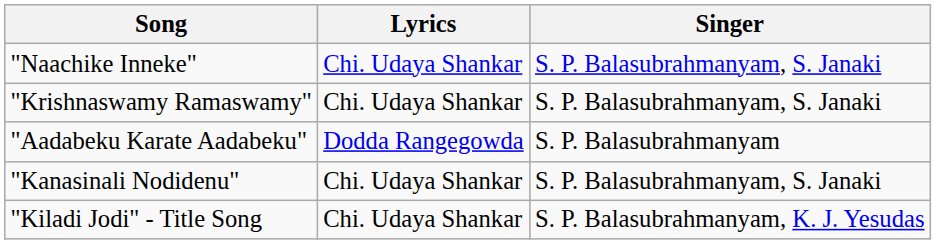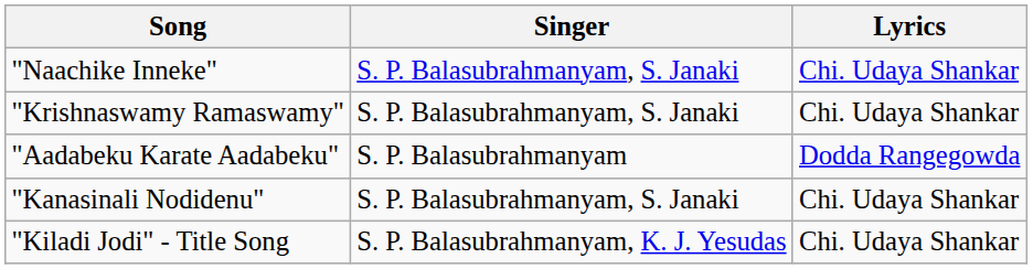 <table class="wikitable">
 <tr>
 <th>Song</th>
+<th>Singer</th>
 <th>Lyrics</th>
-<th>Singer</th>
 </tr>
 <tr>
 <td>"Naachike Inneke"</td>
+<td><a href='#'>S. P. Balasubrahmanyam</a>, <a href='#'>S. Janaki</a></td>
 <td><a href='#'>Chi. Udaya Shankar</a></td>
-<td><a href='#'>S. P. Balasubrahmanyam</a>, <a href='#'>S. Janaki</a></td>
 </tr>
 <tr>
 <td>"Krishnaswamy Ramaswamy"</td>
+<td>S. P. Balasubrahmanyam, S. Janaki</td>
 <td>Chi. Udaya Shankar</td>
-<td>S. P. Balasubrahmanyam, S. Janaki</td>
 </tr>
 <tr>
 <td>"Aadabeku Karate Aadabeku"</td>
+<td>S. P. Balasubrahmanyam</td>
 <td><a href='#'>Dodda Rangegowda</a></td>
-<td>S. P. Balasubrahmanyam</td>
 </tr>
 <tr>
 <td>"Kanasinali Nodidenu"</td>
+<td>S. P. Balasubrahmanyam, S. Janaki</td>
 <td>Chi. Udaya Shankar</td>
-<td>S. P. Balasubrahmanyam, S. Janaki</td>
 </tr>
 <tr>
 <td>"Kiladi Jodi" - Title Song</td>
+<td>S. P. Balasubrahmanyam, <a href='#'>K. J. Yesudas</a></td>
 <td>Chi. Udaya Shankar</td>
-<td>S. P. Balasubrahmanyam, <a href='#'>K. J. Yesudas</a></td>
 </tr>
 </table>
